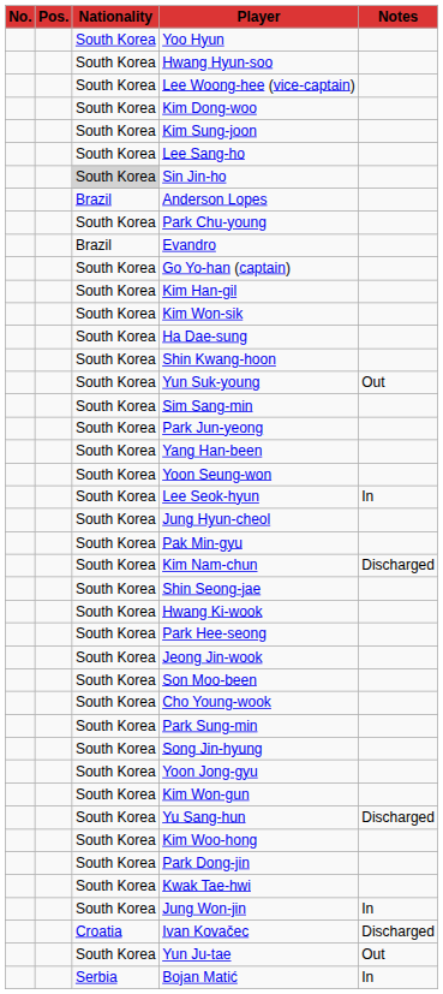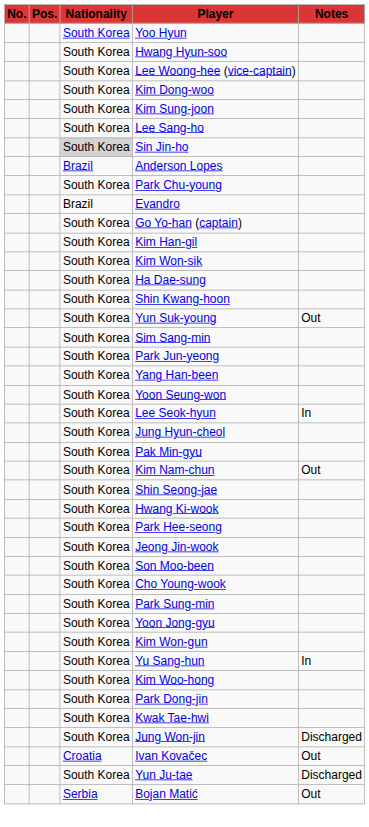 <table class="wikitable sortable" style="text-align: left">
 <tr>
 <th style="color:#000000; background:#DC3535;">No.</th>
 <th style="color:#000000; background:#DC3535;">Pos.</th>
 <th style="color:#000000; background:#DC3535;">Nationality</th>
 <th style="color:#000000; background:#DC3535;">Player</th>
 <th style="color:#000000; background:#DC3535;">Notes</th>
 </tr>
 <tr>
 <td></td>
 <td></td>
 <td> <a href='#'>South Korea</a></td>
 <td><a href='#'>Yoo Hyun</a></td>
 <td></td>
 </tr>
 <tr>
 <td></td>
 <td></td>
 <td> South Korea</td>
 <td><a href='#'>Hwang Hyun-soo</a></td>
 <td></td>
 </tr>
 <tr>
 <td></td>
 <td></td>
 <td> South Korea</td>
 <td><a href='#'>Lee Woong-hee</a> (<a href='#'>vice-captain</a>)</td>
 <td></td>
 </tr>
 <tr>
 <td></td>
 <td></td>
 <td> South Korea</td>
 <td><a href='#'>Kim Dong-woo</a></td>
 <td></td>
 </tr>
 <tr>
 <td></td>
 <td></td>
 <td> South Korea</td>
 <td><a href='#'>Kim Sung-joon</a></td>
 <td></td>
 </tr>
 <tr>
 <td></td>
 <td></td>
 <td> South Korea</td>
 <td><a href='#'>Lee Sang-ho</a></td>
 <td></td>
 </tr>
 <tr>
 <td></td>
 <td></td>
 <td style="background: lightgrey;"> South Korea</td>
 <td><a href='#'>Sin Jin-ho</a></td>
 <td></td>
 </tr>
 <tr>
 <td></td>
 <td></td>
 <td> <a href='#'>Brazil</a></td>
 <td><a href='#'>Anderson Lopes</a></td>
 <td></td>
 </tr>
 <tr>
 <td></td>
 <td></td>
 <td> South Korea</td>
 <td><a href='#'>Park Chu-young</a></td>
 <td></td>
 </tr>
 <tr>
 <td></td>
 <td></td>
 <td> Brazil</td>
 <td><a href='#'>Evandro</a></td>
 <td></td>
 </tr>
 <tr>
 <td></td>
 <td></td>
 <td> South Korea</td>
 <td><a href='#'>Go Yo-han</a> (<a href='#'>captain</a>)</td>
 <td></td>
 </tr>
 <tr>
 <td></td>
 <td></td>
 <td> South Korea</td>
 <td><a href='#'>Kim Han-gil</a></td>
 <td></td>
 </tr>
 <tr>
 <td></td>
 <td></td>
 <td> South Korea</td>
 <td><a href='#'>Kim Won-sik</a></td>
 <td></td>
 </tr>
 <tr>
 <td></td>
 <td></td>
 <td> South Korea</td>
 <td><a href='#'>Ha Dae-sung</a></td>
 <td></td>
 </tr>
 <tr>
 <td></td>
 <td></td>
 <td> South Korea</td>
 <td><a href='#'>Shin Kwang-hoon</a></td>
 <td></td>
 </tr>
 <tr>
 <td></td>
 <td></td>
 <td> South Korea</td>
 <td><a href='#'>Yun Suk-young</a></td>
 <td>Out</td>
 </tr>
 <tr>
 <td></td>
 <td></td>
 <td> South Korea</td>
 <td><a href='#'>Sim Sang-min</a></td>
 <td></td>
 </tr>
 <tr>
 <td></td>
 <td></td>
 <td> South Korea</td>
 <td><a href='#'>Park Jun-yeong</a></td>
 <td></td>
 </tr>
 <tr>
 <td></td>
 <td></td>
 <td> South Korea</td>
 <td><a href='#'>Yang Han-been</a></td>
 <td></td>
 </tr>
 <tr>
 <td></td>
 <td></td>
 <td> South Korea</td>
 <td><a href='#'>Yoon Seung-won</a></td>
 <td></td>
 </tr>
 <tr>
 <td></td>
 <td></td>
 <td> South Korea</td>
 <td><a href='#'>Lee Seok-hyun</a></td>
 <td>In</td>
 </tr>
 <tr>
 <td></td>
 <td></td>
 <td> South Korea</td>
 <td><a href='#'>Jung Hyun-cheol</a></td>
 <td></td>
 </tr>
 <tr>
 <td></td>
 <td></td>
 <td> South Korea</td>
 <td><a href='#'>Pak Min-gyu</a></td>
 <td></td>
 </tr>
 <tr>
 <td></td>
 <td></td>
 <td> South Korea</td>
 <td><a href='#'>Kim Nam-chun</a></td>
-<td>Discharged</td>
+<td>Out</td>
 </tr>
 <tr>
 <td></td>
 <td></td>
 <td> South Korea</td>
 <td><a href='#'>Shin Seong-jae</a></td>
 <td></td>
 </tr>
 <tr>
 <td></td>
 <td></td>
 <td> South Korea</td>
 <td><a href='#'>Hwang Ki-wook</a></td>
 <td></td>
 </tr>
 <tr>
 <td></td>
 <td></td>
 <td> South Korea</td>
 <td><a href='#'>Park Hee-seong</a></td>
 <td></td>
 </tr>
 <tr>
 <td></td>
 <td></td>
 <td> South Korea</td>
 <td><a href='#'>Jeong Jin-wook</a></td>
 <td></td>
 </tr>
 <tr>
 <td></td>
 <td></td>
 <td> South Korea</td>
 <td><a href='#'>Son Moo-been</a></td>
 <td></td>
 </tr>
 <tr>
 <td></td>
 <td></td>
 <td> South Korea</td>
 <td><a href='#'>Cho Young-wook</a></td>
 <td></td>
 </tr>
 <tr>
 <td></td>
 <td></td>
 <td> South Korea</td>
 <td><a href='#'>Park Sung-min</a></td>
 <td></td>
 </tr>
 <tr>
 <td></td>
 <td></td>
 <td> South Korea</td>
-<td><a href='#'>Song Jin-hyung</a></td>
-<td></td>
-</tr>
-<tr>
-<td></td>
-<td></td>
-<td> South Korea</td>
 <td><a href='#'>Yoon Jong-gyu</a></td>
 <td></td>
 </tr>
 <tr>
 <td></td>
 <td></td>
 <td> South Korea</td>
 <td><a href='#'>Kim Won-gun</a></td>
 <td></td>
 </tr>
 <tr>
 <td></td>
 <td></td>
 <td> South Korea</td>
 <td><a href='#'>Yu Sang-hun</a></td>
-<td>Discharged</td>
+<td>In</td>
 </tr>
 <tr>
 <td></td>
 <td></td>
 <td> South Korea</td>
 <td><a href='#'>Kim Woo-hong</a></td>
 <td></td>
 </tr>
 <tr>
 <td></td>
 <td></td>
 <td> South Korea</td>
 <td><a href='#'>Park Dong-jin</a></td>
 <td></td>
 </tr>
 <tr>
 <td></td>
 <td></td>
 <td> South Korea</td>
 <td><a href='#'>Kwak Tae-hwi</a></td>
 <td></td>
 </tr>
 <tr>
 <td></td>
 <td></td>
 <td> South Korea</td>
 <td><a href='#'>Jung Won-jin</a></td>
-<td>In</td>
+<td>Discharged</td>
 </tr>
 <tr>
 <td></td>
 <td></td>
 <td> <a href='#'>Croatia</a></td>
 <td><a href='#'>Ivan Kovačec</a></td>
-<td>Discharged</td>
+<td>Out</td>
 </tr>
 <tr>
 <td></td>
 <td></td>
 <td> South Korea</td>
 <td><a href='#'>Yun Ju-tae</a></td>
-<td>Out</td>
+<td>Discharged</td>
 </tr>
 <tr>
 <td></td>
 <td></td>
 <td> <a href='#'>Serbia</a></td>
 <td><a href='#'>Bojan Matić</a></td>
-<td>In</td>
+<td>Out</td>
 </tr>
 </table>
